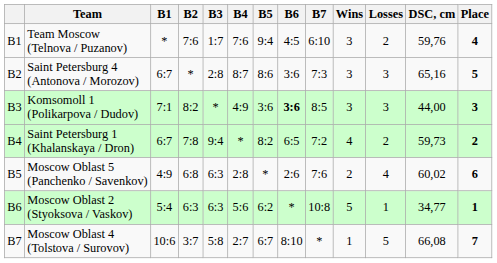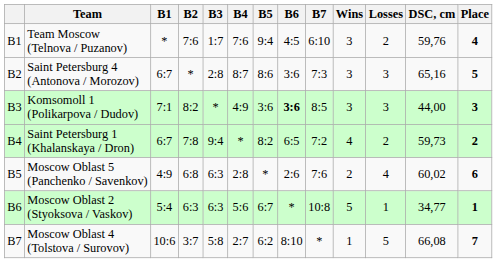 <table class="wikitable" style="text-align:center">
 <tr>
 <th></th>
 <th>Team</th>
 <th width="25">B1</th>
 <th width="25">B2</th>
 <th width="25">B3</th>
 <th width="25">B4</th>
 <th width="25">B5</th>
 <th width="25">B6</th>
 <th width="25">B7</th>
 <th width="20">Wins</th>
 <th width="20">Losses</th>
 <th>DSC, cm</th>
 <th>Place</th>
 </tr>
 <tr>
 <td>B1</td>
 <td align=left>Team Moscow<br>(Telnova / Puzanov)</td>
 <td>*</td>
 <td>7:6</td>
 <td>1:7</td>
 <td>7:6</td>
 <td>9:4</td>
 <td>4:5</td>
 <td>6:10</td>
 <td>3</td>
 <td>2</td>
 <td>59,76</td>
 <td><strong>4</strong></td>
 </tr>
 <tr>
 <td>B2</td>
 <td align=left>Saint Petersburg 4<br>(Antonova / Morozov)</td>
 <td>6:7</td>
 <td>*</td>
 <td>2:8</td>
 <td>8:7</td>
 <td>8:6</td>
 <td>3:6</td>
 <td>7:3</td>
 <td>3</td>
 <td>3</td>
 <td>65,16</td>
 <td><strong>5</strong></td>
 </tr>
 <tr bgcolor=#cfc>
 <td>B3</td>
 <td align=left>Komsomoll 1<br>(Polikarpova / Dudov)</td>
 <td>7:1</td>
 <td>8:2</td>
 <td>*</td>
 <td>4:9</td>
 <td>3:6</td>
 <td><strong>3:6</strong></td>
 <td>8:5</td>
 <td>3</td>
 <td>3</td>
 <td>44,00</td>
 <td><strong>3</strong></td>
 </tr>
 <tr bgcolor=#cfc>
 <td>B4</td>
 <td align=left>Saint Petersburg 1<br>(Khalanskaya / Dron)</td>
 <td>6:7</td>
 <td>7:8</td>
 <td>9:4</td>
 <td>*</td>
 <td>8:2</td>
 <td>6:5</td>
 <td>7:2</td>
 <td>4</td>
 <td>2</td>
 <td>59,73</td>
 <td><strong>2</strong></td>
 </tr>
 <tr>
 <td>B5</td>
 <td align=left>Moscow Oblast 5<br>(Panchenko / Savenkov)</td>
 <td>4:9</td>
 <td>6:8</td>
 <td>6:3</td>
 <td>2:8</td>
 <td>*</td>
 <td>2:6</td>
 <td>7:6</td>
 <td>2</td>
 <td>4</td>
 <td>60,02</td>
 <td><strong>6</strong></td>
 </tr>
 <tr bgcolor=#cfc>
 <td>B6</td>
 <td align=left>Moscow Oblast 2<br>(Styoksova / Vaskov)</td>
 <td>5:4</td>
 <td>6:3</td>
 <td>6:3</td>
 <td>5:6</td>
-<td>6:2</td>
+<td>6:7</td>
 <td>*</td>
 <td>10:8</td>
 <td>5</td>
 <td>1</td>
 <td>34,77</td>
 <td><strong>1</strong></td>
 </tr>
 <tr>
 <td>B7</td>
 <td align=left>Moscow Oblast 4<br>(Tolstova / Surovov)</td>
 <td>10:6</td>
 <td>3:7</td>
 <td>5:8</td>
 <td>2:7</td>
-<td>6:7</td>
+<td>6:2</td>
 <td>8:10</td>
 <td>*</td>
 <td>1</td>
 <td>5</td>
 <td>66,08</td>
 <td><strong>7</strong></td>
 </tr>
 </table>
